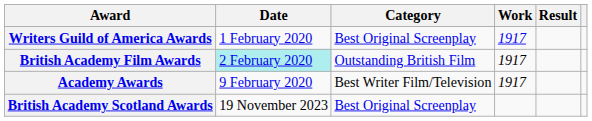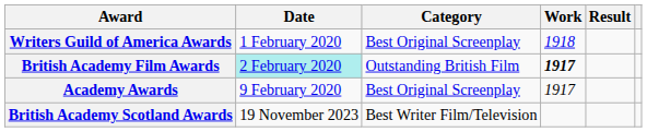 <table class="wikitable plainrowheaders">
 <tr style="background:#ccc; text-align:center;">
 <th scope="col">Award</th>
 <th scope="col">Date</th>
 <th scope="col">Category</th>
 <th scope="col">Work</th>
 <th scope="col">Result</th>
 <th scope="col"></th>
 </tr>
 <tr>
 <th scope="row"><a href='#'>Writers Guild of America Awards</a></th>
 <td><a href='#'>1 February 2020</a></td>
 <td><a href='#'>Best Original Screenplay</a></td>
-<td><em><a href='#'>1917</a></em></td>
+<td><em><a href='#'>1918</a></em></td>
 <td></td>
 <td style="text-align:center;"></td>
 </tr>
 <tr>
 <th scope="row"><a href='#'>British Academy Film Awards</a></th>
 <td style="background: paleturquoise;"><a href='#'>2 February 2020</a></td>
 <td><a href='#'>Outstanding British Film</a></td>
-<td><em>1917</em></td>
+<td><strong><em>1917</em></strong></td>
 <td></td>
 <td style="text-align:center;"></td>
 </tr>
 <tr>
 <th scope="row"><a href='#'>Academy Awards</a></th>
 <td><a href='#'>9 February 2020</a></td>
-<td>Best Writer Film/Television</td>
+<td><a href='#'>Best Original Screenplay</a></td>
 <td><em>1917</em></td>
 <td></td>
 <td style="text-align:center;"></td>
 </tr>
 <tr>
 <th scope="row"><a href='#'>British Academy Scotland Awards</a></th>
 <td>19 November 2023</td>
-<td><a href='#'>Best Original Screenplay</a></td>
+<td>Best Writer Film/Television</td>
 <td><em></em></td>
 <td></td>
 <td style="text-align:center;"></td>
 </tr>
 </table>
